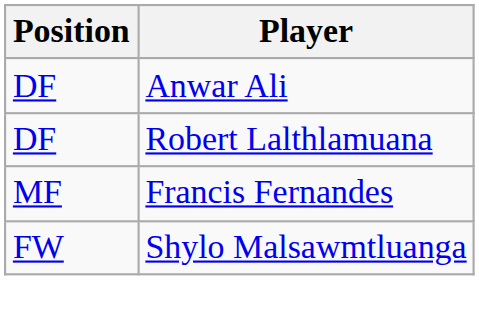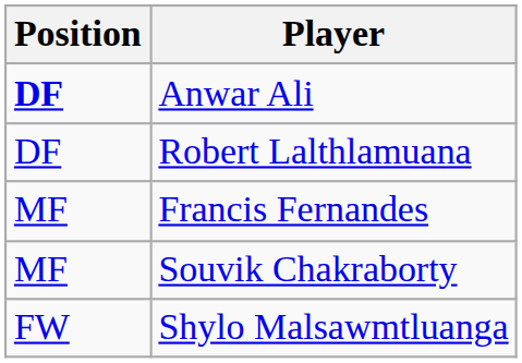 <table class="wikitable sortable">
 <tr>
 <th>Position</th>
 <th>Player</th>
 </tr>
 <tr>
-<td><a href='#'>DF</a></td>
+<td><strong><a href='#'>DF</a></strong></td>
 <td> <a href='#'>Anwar Ali</a></td>
 </tr>
 <tr>
 <td><a href='#'>DF</a></td>
 <td> <a href='#'>Robert Lalthlamuana</a></td>
 </tr>
 <tr>
 <td><a href='#'>MF</a></td>
 <td> <a href='#'>Francis Fernandes</a></td>
 </tr>
 <tr>
+<td><a href='#'>MF</a></td>
+<td> <a href='#'>Souvik Chakraborty</a></td>
+</tr>
+<tr>
 <td><a href='#'>FW</a></td>
 <td> <a href='#'>Shylo Malsawmtluanga</a></td>
 </tr>
 </table>
